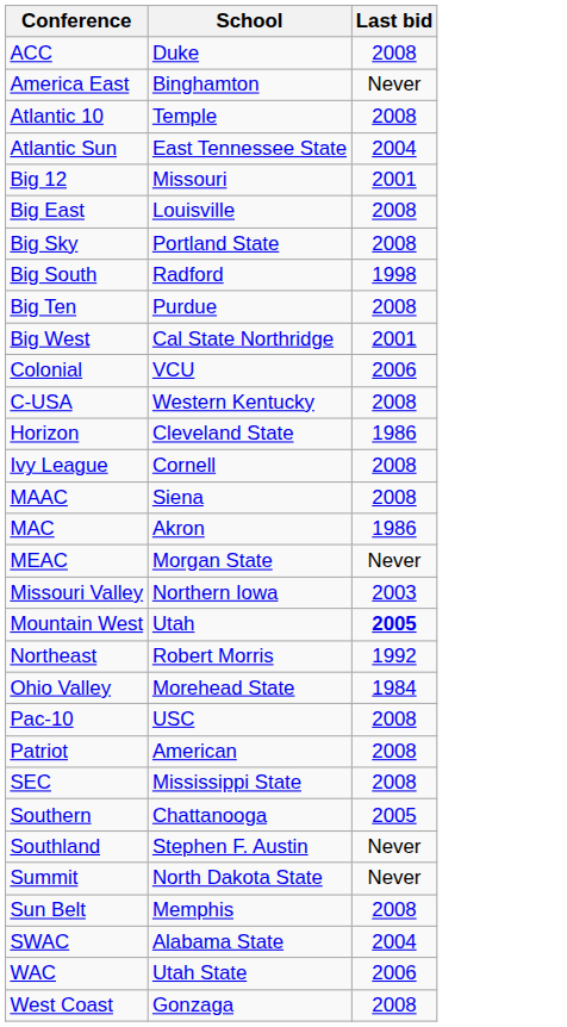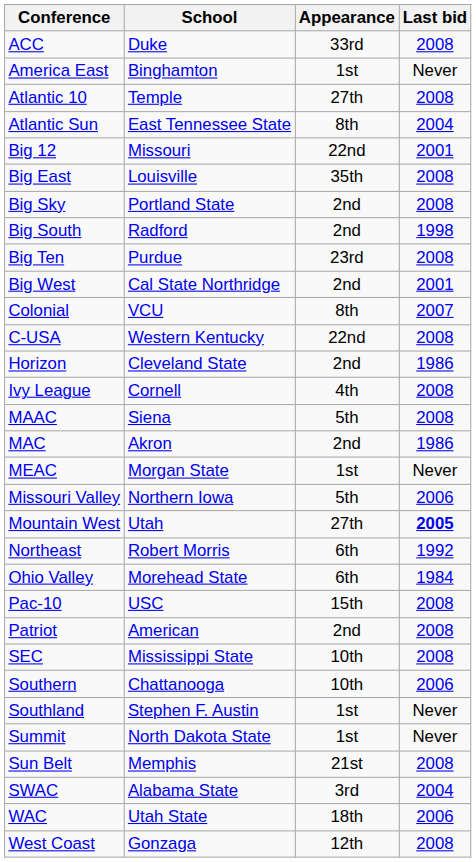 <table class="wikitable sortable" style="text-align: center;">
 <tr>
 <th>Conference</th>
 <th>School</th>
+<th data-sort-type="number">Appearance</th>
 <th>Last bid</th>
 </tr>
 <tr>
 <td align=left><a href='#'>ACC</a></td>
 <td align=left><a href='#'>Duke</a></td>
+<td>33rd</td>
 <td><a href='#'>2008</a></td>
 </tr>
 <tr>
 <td align=left><a href='#'>America East</a></td>
 <td align=left><a href='#'>Binghamton</a></td>
+<td>1st</td>
 <td>Never</td>
 </tr>
 <tr>
 <td align=left><a href='#'>Atlantic 10</a></td>
 <td align=left><a href='#'>Temple</a></td>
+<td>27th</td>
 <td><a href='#'>2008</a></td>
 </tr>
 <tr>
 <td align=left><a href='#'>Atlantic Sun</a></td>
 <td align=left><a href='#'>East Tennessee State</a></td>
+<td>8th</td>
 <td><a href='#'>2004</a></td>
 </tr>
 <tr>
 <td align=left><a href='#'>Big 12</a></td>
 <td align=left><a href='#'>Missouri</a></td>
+<td>22nd</td>
 <td><a href='#'>2001</a></td>
 </tr>
 <tr>
 <td align=left><a href='#'>Big East</a></td>
 <td align=left><a href='#'>Louisville</a></td>
+<td>35th</td>
 <td><a href='#'>2008</a></td>
 </tr>
 <tr>
 <td align=left><a href='#'>Big Sky</a></td>
 <td align=left><a href='#'>Portland State</a></td>
+<td>2nd</td>
 <td><a href='#'>2008</a></td>
 </tr>
 <tr>
 <td align=left><a href='#'>Big South</a></td>
 <td align=left><a href='#'>Radford</a></td>
+<td>2nd</td>
 <td><a href='#'>1998</a></td>
 </tr>
 <tr>
 <td align=left><a href='#'>Big Ten</a></td>
 <td align=left><a href='#'>Purdue</a></td>
+<td>23rd</td>
 <td><a href='#'>2008</a></td>
 </tr>
 <tr>
 <td align=left><a href='#'>Big West</a></td>
 <td align=left><a href='#'>Cal State Northridge</a></td>
+<td>2nd</td>
 <td><a href='#'>2001</a></td>
 </tr>
 <tr>
 <td align=left><a href='#'>Colonial</a></td>
 <td align=left><a href='#'>VCU</a></td>
-<td><a href='#'>2006</a></td>
+<td>8th</td>
+<td><a href='#'>2007</a></td>
 </tr>
 <tr>
 <td align=left><a href='#'>C-USA</a></td>
 <td align=left><a href='#'>Western Kentucky</a></td>
+<td>22nd</td>
 <td><a href='#'>2008</a></td>
 </tr>
 <tr>
 <td align=left><a href='#'>Horizon</a></td>
 <td align=left><a href='#'>Cleveland State</a></td>
+<td>2nd</td>
 <td><a href='#'>1986</a></td>
 </tr>
 <tr>
 <td align=left><a href='#'>Ivy League</a></td>
 <td align=left><a href='#'>Cornell</a></td>
+<td>4th</td>
 <td><a href='#'>2008</a></td>
 </tr>
 <tr>
 <td align=left><a href='#'>MAAC</a></td>
 <td align=left><a href='#'>Siena</a></td>
+<td>5th</td>
 <td><a href='#'>2008</a></td>
 </tr>
 <tr>
 <td align=left><a href='#'>MAC</a></td>
 <td align=left><a href='#'>Akron</a></td>
+<td>2nd</td>
 <td><a href='#'>1986</a></td>
 </tr>
 <tr>
 <td align=left><a href='#'>MEAC</a></td>
 <td align=left><a href='#'>Morgan State</a></td>
+<td>1st</td>
 <td>Never</td>
 </tr>
 <tr>
 <td align=left><a href='#'>Missouri Valley</a></td>
 <td align=left><a href='#'>Northern Iowa</a></td>
-<td><a href='#'>2003</a></td>
+<td>5th</td>
+<td><a href='#'>2006</a></td>
 </tr>
 <tr>
 <td align=left><a href='#'>Mountain West</a></td>
 <td align=left><a href='#'>Utah</a></td>
+<td>27th</td>
 <td><strong><a href='#'>2005</a></strong></td>
 </tr>
 <tr>
 <td align=left><a href='#'>Northeast</a></td>
 <td align=left><a href='#'>Robert Morris</a></td>
+<td>6th</td>
 <td><a href='#'>1992</a></td>
 </tr>
 <tr>
 <td align=left><a href='#'>Ohio Valley</a></td>
 <td align=left><a href='#'>Morehead State</a></td>
+<td>6th</td>
 <td><a href='#'>1984</a></td>
 </tr>
 <tr>
 <td align=left><a href='#'>Pac-10</a></td>
 <td align=left><a href='#'>USC</a></td>
+<td>15th</td>
 <td><a href='#'>2008</a></td>
 </tr>
 <tr>
 <td align=left><a href='#'>Patriot</a></td>
 <td align=left><a href='#'>American</a></td>
+<td>2nd</td>
 <td><a href='#'>2008</a></td>
 </tr>
 <tr>
 <td align=left><a href='#'>SEC</a></td>
 <td align=left><a href='#'>Mississippi State</a></td>
+<td>10th</td>
 <td><a href='#'>2008</a></td>
 </tr>
 <tr>
 <td align=left><a href='#'>Southern</a></td>
 <td align=left><a href='#'>Chattanooga</a></td>
-<td><a href='#'>2005</a></td>
+<td>10th</td>
+<td><a href='#'>2006</a></td>
 </tr>
 <tr>
 <td align=left><a href='#'>Southland</a></td>
 <td align=left><a href='#'>Stephen F. Austin</a></td>
+<td>1st</td>
 <td>Never</td>
 </tr>
 <tr>
 <td align=left><a href='#'>Summit</a></td>
 <td align=left><a href='#'>North Dakota State</a></td>
+<td>1st</td>
 <td>Never</td>
 </tr>
 <tr>
 <td align=left><a href='#'>Sun Belt</a></td>
 <td align=left><a href='#'>Memphis</a></td>
+<td>21st</td>
 <td><a href='#'>2008</a></td>
 </tr>
 <tr>
 <td align=left><a href='#'>SWAC</a></td>
 <td align=left><a href='#'>Alabama State</a></td>
+<td>3rd</td>
 <td><a href='#'>2004</a></td>
 </tr>
 <tr>
 <td align=left><a href='#'>WAC</a></td>
 <td align=left><a href='#'>Utah State</a></td>
+<td>18th</td>
 <td><a href='#'>2006</a></td>
 </tr>
 <tr>
 <td align=left><a href='#'>West Coast</a></td>
 <td align=left><a href='#'>Gonzaga</a></td>
+<td>12th</td>
 <td><a href='#'>2008</a></td>
 </tr>
 </table>
